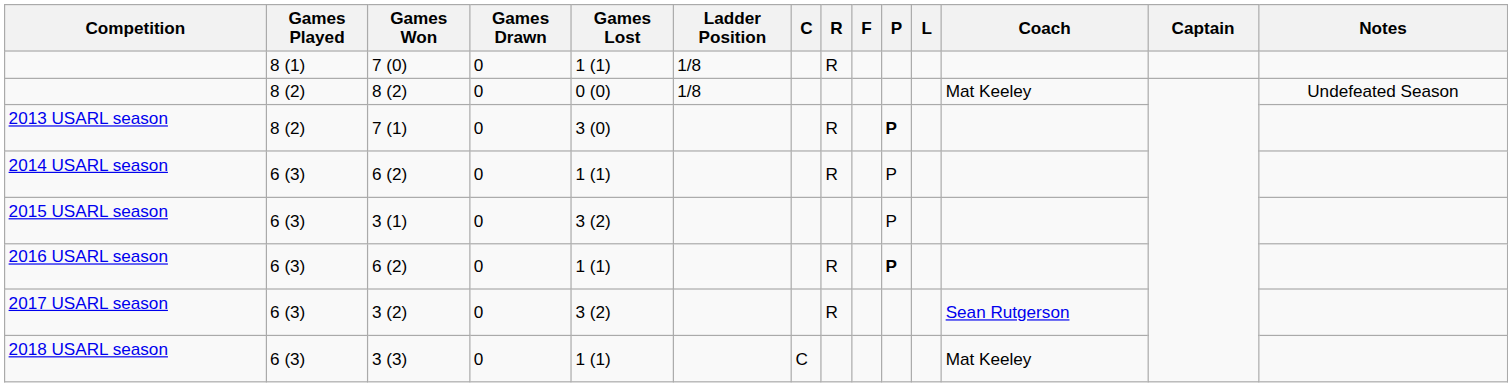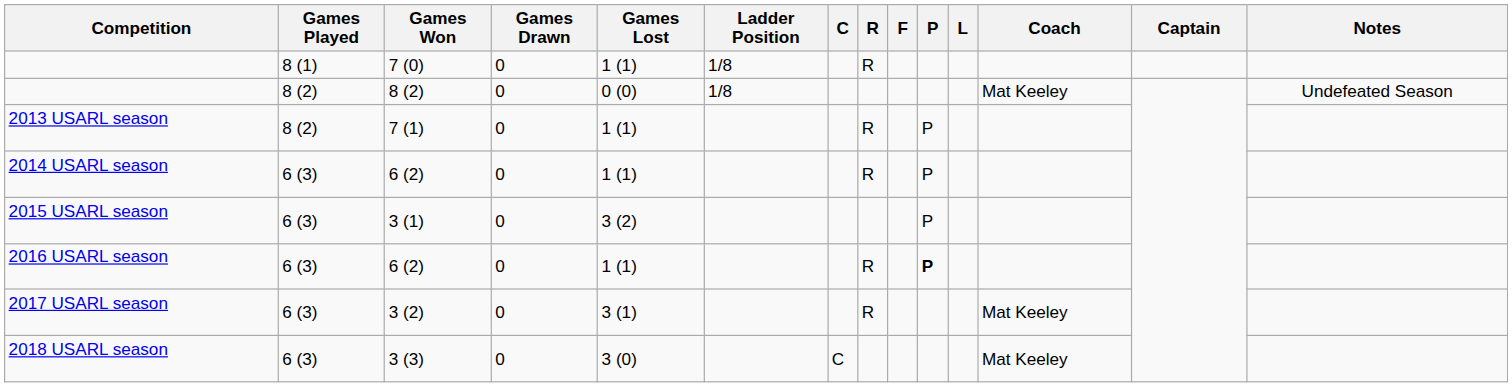 <table class="wikitable"  style="width:100%; font-size:90%;">
 <tr>
 <th>Competition</th>
 <th>Games<br>Played</th>
 <th>Games<br>Won</th>
 <th>Games<br>Drawn</th>
 <th>Games<br>Lost</th>
 <th>Ladder<br>Position</th>
 <th style="width:2%;">C</th>
 <th style="width:2%;">R</th>
 <th style="width:2%;">F</th>
 <th style="width:2%;">P</th>
 <th style="width:2%;">L</th>
 <th>Coach</th>
 <th>Captain</th>
 <th>Notes</th>
 </tr>
 <tr>
 <td></td>
 <td>8 (1)</td>
 <td>7 (0)</td>
 <td>0</td>
 <td>1 (1)</td>
 <td>1/8</td>
 <td></td>
 <td>R</td>
 <td></td>
 <td></td>
 <td></td>
 <td></td>
 <td></td>
 <td></td>
 </tr>
 <tr>
 <td></td>
 <td>8 (2)</td>
 <td>8 (2)</td>
 <td>0</td>
 <td>0 (0)</td>
 <td>1/8</td>
 <td></td>
 <td></td>
 <td></td>
 <td></td>
 <td></td>
 <td>Mat Keeley</td>
 <td rowspan="8"></td>
 <td style="text-align:center;">Undefeated Season</td>
 </tr>
 <tr>
 <td><a href='#'>2013 USARL season</a><br><br></td>
 <td>8 (2)</td>
 <td>7 (1)</td>
 <td>0</td>
-<td>3 (0)</td>
+<td>1 (1)</td>
 <td></td>
 <td></td>
 <td>R</td>
 <td></td>
-<td><strong>P</strong></td>
+<td>P</td>
 <td></td>
 <td></td>
 <td></td>
 </tr>
 <tr>
 <td><a href='#'>2014 USARL season</a><br><br></td>
 <td>6 (3)</td>
 <td>6 (2)</td>
 <td>0</td>
 <td>1 (1)</td>
 <td></td>
 <td></td>
 <td>R</td>
 <td></td>
 <td>P</td>
 <td></td>
 <td></td>
 <td></td>
 </tr>
 <tr>
 <td><a href='#'>2015 USARL season</a><br><br></td>
 <td>6 (3)</td>
 <td>3 (1)</td>
 <td>0</td>
 <td>3 (2)</td>
 <td></td>
 <td></td>
 <td></td>
 <td></td>
 <td>P</td>
 <td></td>
 <td></td>
 <td></td>
 </tr>
 <tr>
 <td><a href='#'>2016 USARL season</a><br><br></td>
 <td>6 (3)</td>
 <td>6 (2)</td>
 <td>0</td>
 <td>1 (1)</td>
 <td></td>
 <td></td>
 <td>R</td>
 <td></td>
 <td><strong>P</strong></td>
 <td></td>
 <td></td>
 <td></td>
 </tr>
 <tr>
 <td><a href='#'>2017 USARL season</a><br><br></td>
 <td>6 (3)</td>
 <td>3 (2)</td>
 <td>0</td>
-<td>3 (2)</td>
+<td>3 (1)</td>
 <td></td>
 <td></td>
 <td>R</td>
 <td></td>
 <td></td>
 <td></td>
-<td><a href='#'>Sean Rutgerson</a></td>
+<td>Mat Keeley</td>
 <td></td>
 </tr>
 <tr>
 <td><a href='#'>2018 USARL season</a><br><br></td>
 <td>6 (3)</td>
 <td>3 (3)</td>
 <td>0</td>
-<td>1 (1)</td>
+<td>3 (0)</td>
 <td></td>
 <td>C</td>
 <td></td>
 <td></td>
 <td></td>
 <td></td>
 <td>Mat Keeley</td>
 <td></td>
 </tr>
 </table>
